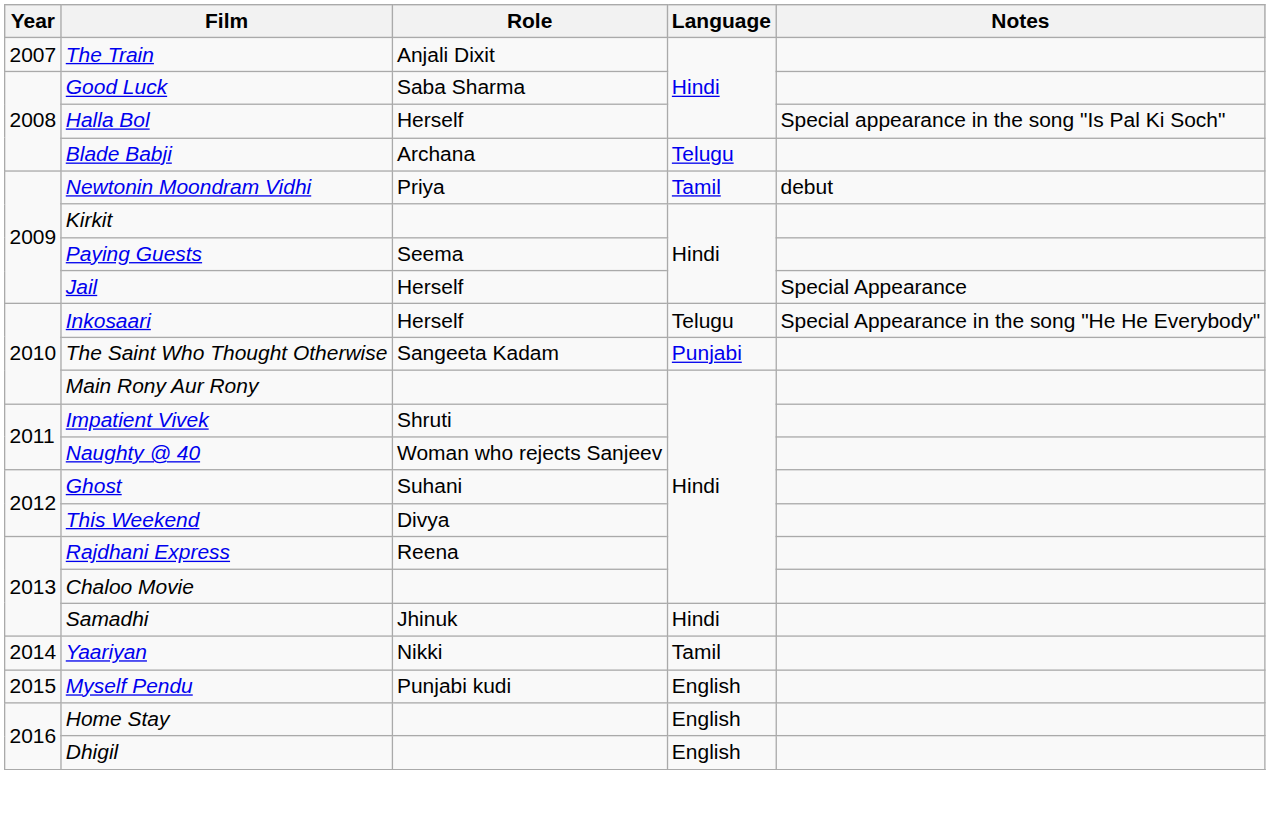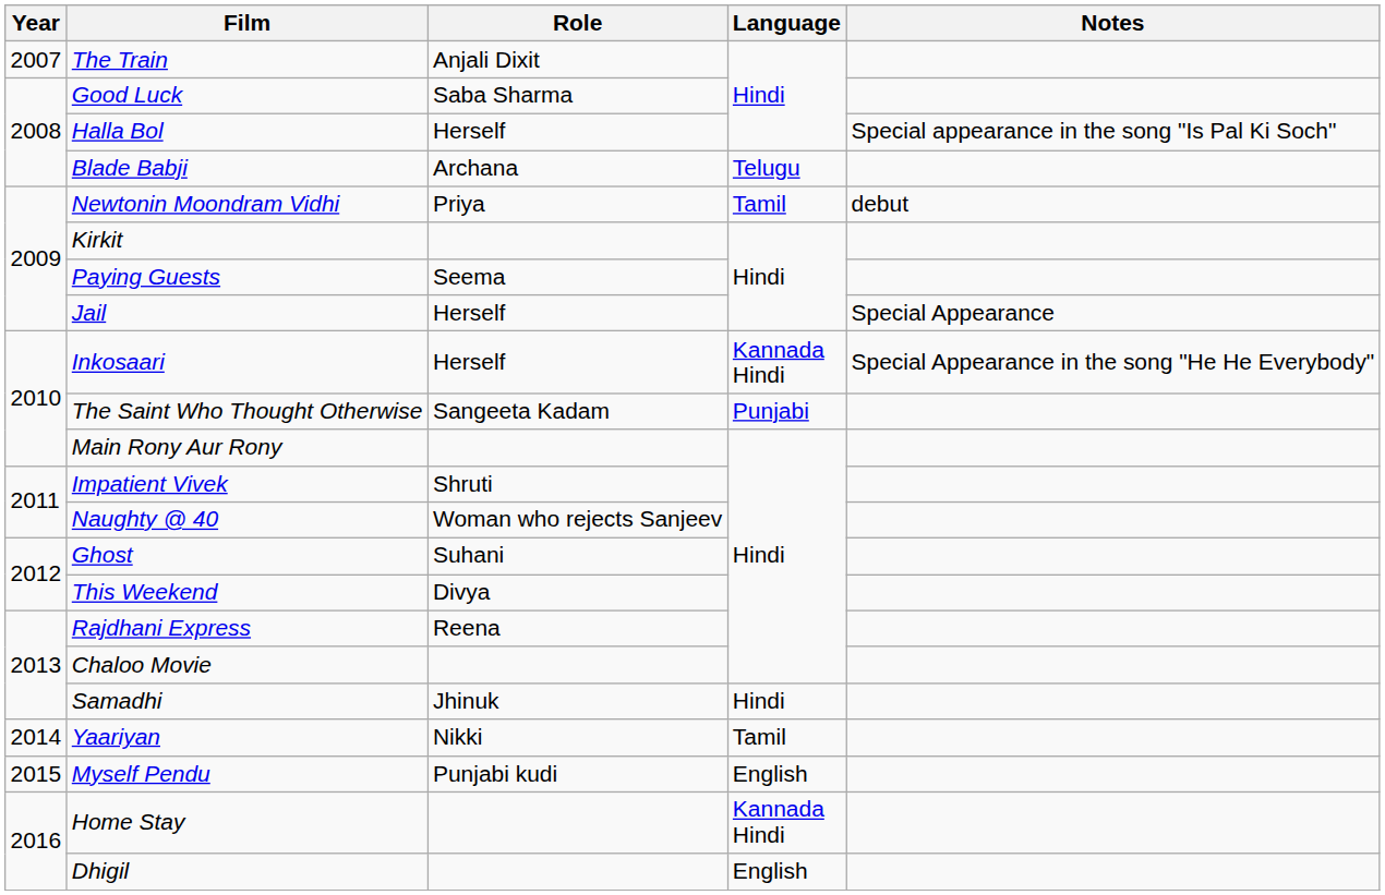 <table class="wikitable sortable">
 <tr style="background:#ccc; text-align:center;">
 <th>Year</th>
 <th>Film</th>
 <th>Role</th>
 <th>Language</th>
 <th class="unsortable">Notes</th>
 </tr>
 <tr>
 <td>2007</td>
 <td><em><a href='#'>The Train</a></em></td>
 <td>Anjali Dixit</td>
 <td rowspan=3><a href='#'>Hindi</a></td>
 <td></td>
 </tr>
 <tr>
 <td rowspan="3">2008</td>
 <td><em><a href='#'>Good Luck</a></em></td>
 <td>Saba Sharma</td>
 <td></td>
 </tr>
 <tr>
 <td><em><a href='#'>Halla Bol</a></em></td>
 <td>Herself</td>
 <td>Special appearance in the song "Is Pal Ki Soch"</td>
 </tr>
 <tr>
 <td><em><a href='#'>Blade Babji</a></em></td>
 <td>Archana</td>
 <td><a href='#'>Telugu</a></td>
 <td></td>
 </tr>
 <tr>
 <td rowspan="4">2009</td>
 <td><em><a href='#'>Newtonin Moondram Vidhi</a></em></td>
 <td>Priya</td>
 <td><a href='#'>Tamil</a></td>
 <td>debut</td>
 </tr>
 <tr>
 <td><em>Kirkit</em></td>
 <td></td>
 <td rowspan=3>Hindi</td>
 <td></td>
 </tr>
 <tr>
 <td><em><a href='#'>Paying Guests</a></em></td>
 <td>Seema</td>
 <td></td>
 </tr>
 <tr>
 <td><em><a href='#'>Jail</a></em></td>
 <td>Herself</td>
 <td>Special Appearance</td>
 </tr>
 <tr>
 <td rowspan="3">2010</td>
 <td><em><a href='#'>Inkosaari</a></em></td>
 <td>Herself</td>
-<td>Telugu</td>
+<td><a href='#'>Kannada</a> <br> Hindi</td>
 <td>Special Appearance in the song "He He Everybody"</td>
 </tr>
 <tr>
 <td><em>The Saint Who Thought Otherwise</em></td>
 <td>Sangeeta Kadam</td>
 <td><a href='#'>Punjabi</a></td>
 <td></td>
 </tr>
 <tr>
 <td><em>Main Rony Aur Rony</em></td>
 <td></td>
 <td rowspan=7>Hindi</td>
 <td></td>
 </tr>
 <tr>
 <td rowspan="2">2011</td>
 <td><em><a href='#'>Impatient Vivek</a></em></td>
 <td>Shruti</td>
 <td></td>
 </tr>
 <tr>
 <td><em><a href='#'>Naughty @ 40</a></em></td>
 <td>Woman who rejects Sanjeev</td>
 <td></td>
 </tr>
 <tr>
 <td rowspan="2">2012</td>
 <td><em><a href='#'>Ghost</a></em></td>
 <td>Suhani</td>
 <td></td>
 </tr>
 <tr>
 <td><em><a href='#'>This Weekend</a></em></td>
 <td>Divya</td>
 <td></td>
 </tr>
 <tr>
 <td rowspan="3">2013</td>
 <td><em><a href='#'>Rajdhani Express</a></em></td>
 <td>Reena</td>
 <td></td>
 </tr>
 <tr>
 <td><em>Chaloo Movie</em></td>
 <td></td>
 <td></td>
 </tr>
 <tr>
 <td><em>Samadhi</em></td>
 <td>Jhinuk</td>
 <td>Hindi</td>
 <td></td>
 </tr>
 <tr>
 <td rowspan="1">2014</td>
 <td><em><a href='#'>Yaariyan</a></em></td>
 <td>Nikki</td>
 <td>Tamil</td>
 <td></td>
 </tr>
 <tr>
 <td rowspan="1">2015</td>
 <td><em><a href='#'>Myself Pendu</a></em></td>
 <td>Punjabi kudi</td>
 <td>English</td>
 <td></td>
 </tr>
 <tr>
 <td rowspan="2">2016</td>
 <td><em>Home Stay</em></td>
 <td></td>
-<td>English</td>
+<td><a href='#'>Kannada</a> <br> Hindi</td>
 <td></td>
 </tr>
 <tr>
 <td><em>Dhigil</em></td>
 <td></td>
 <td>English</td>
 <td></td>
 </tr>
 <tr>
 </tr>
 </table>
